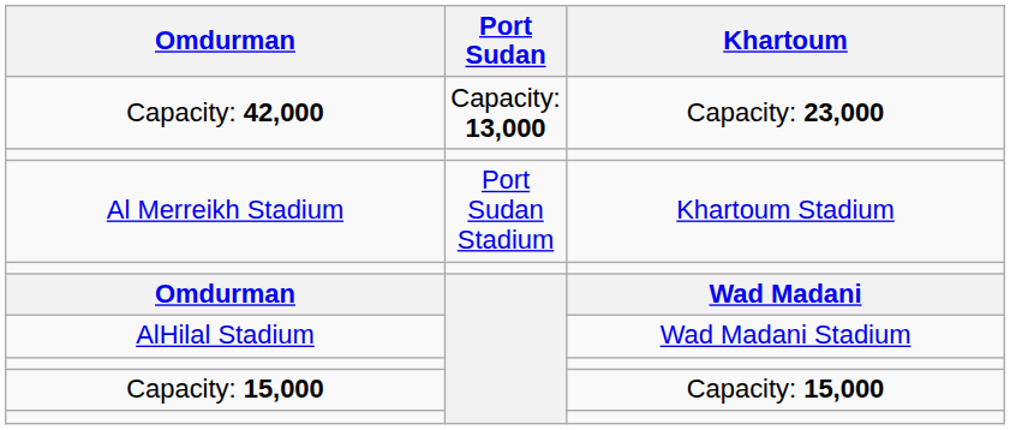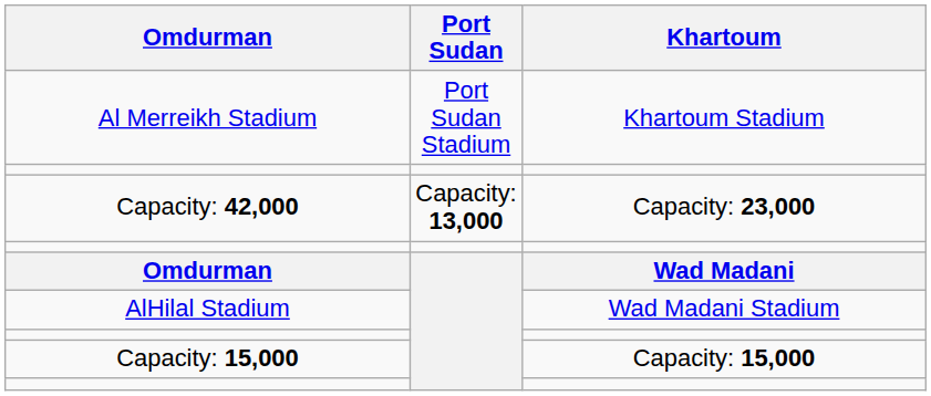 <table class=wikitable style="text-align:center">
 <tr>
 <th width=275><a href='#'>Omdurman</a></th>
 <th><a href='#'>Port Sudan</a></th>
 <th width=275><a href='#'>Khartoum</a></th>
 </tr>
 <tr>
-<td>Capacity: <strong>42,000</strong></td>
-<td>Capacity: <strong>13,000</strong></td>
-<td>Capacity: <strong>23,000</strong></td>
+<td><a href='#'>Al Merreikh Stadium</a></td>
+<td><a href='#'>Port Sudan Stadium</a></td>
+<td><a href='#'>Khartoum Stadium</a></td>
 </tr>
 <tr>
 <td><small></small></td>
 <td><small></small></td>
 <td><small></small></td>
 </tr>
 <tr>
-<td><a href='#'>Al Merreikh Stadium</a></td>
-<td><a href='#'>Port Sudan Stadium</a></td>
-<td><a href='#'>Khartoum Stadium</a></td>
+<td>Capacity: <strong>42,000</strong></td>
+<td>Capacity: <strong>13,000</strong></td>
+<td>Capacity: <strong>23,000</strong></td>
 </tr>
 <tr>
 <td></td>
 <td></td>
 <td></td>
 </tr>
 <tr>
 <th><a href='#'>Omdurman</a></th>
 <th rowspan="5"></th>
 <th><a href='#'>Wad Madani</a></th>
 </tr>
 <tr>
 <td><a href='#'>AlHilal Stadium</a></td>
 <td><a href='#'>Wad Madani Stadium</a></td>
 </tr>
 <tr>
 <td><small></small></td>
 <td><small></small></td>
 </tr>
 <tr>
 <td>Capacity: <strong>15,000</strong></td>
 <td>Capacity: <strong>15,000</strong></td>
 </tr>
 <tr>
 <td></td>
 <td></td>
 </tr>
 </table>
